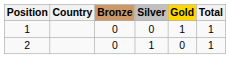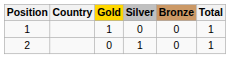 <table class=wikitable>
 <tr>
 <th>Position</th>
 <th>Country</th>
+<td align=center bgcolor=gold><strong>Gold</strong></td>
+<td align=center bgcolor=silver><strong>Silver</strong></td>
 <td align=center bgcolor=cc9966><strong>Bronze</strong></td>
-<td align=center bgcolor=silver><strong>Silver</strong></td>
-<td align=center bgcolor=gold><strong>Gold</strong></td>
 <th>Total</th>
 </tr>
 <tr align=center>
 <td>1</td>
 <td align=left></td>
+<td>1</td>
 <td>0</td>
 <td>0</td>
-<td>1</td>
 <td>1</td>
 </tr>
 <tr align=center>
 <td>2</td>
 <td align=left></td>
 <td>0</td>
 <td>1</td>
 <td>0</td>
 <td>1</td>
 </tr>
 </table>
